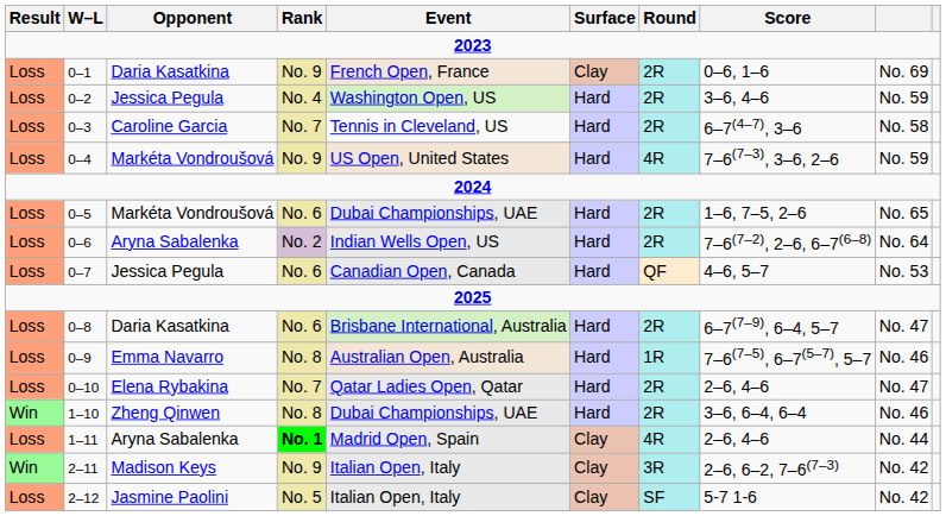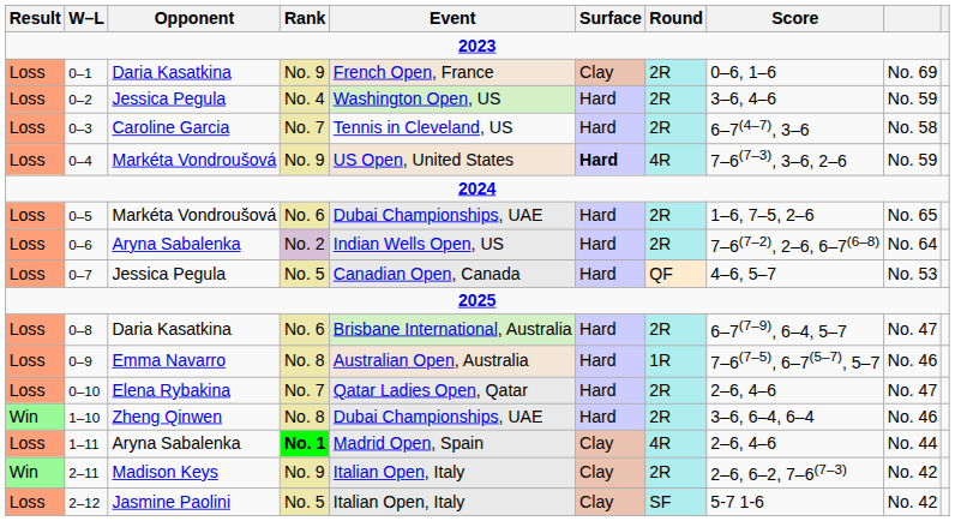 <table class="wikitable sortable">
 <tr>
 <th>Result</th>
 <th class=unsortable>W–L</th>
 <th>Opponent</th>
 <th>Rank</th>
 <th>Event</th>
 <th>Surface</th>
 <th>Round</th>
 <th class=unsortable>Score</th>
 <th></th>
 <th></th>
 </tr>
 <tr>
 <td colspan="10" style="text-align:center"><strong><a href='#'>2023</a></strong></td>
 </tr>
 <tr>
 <td bgcolor="ffa07a">Loss</td>
 <td><small>0–1</small></td>
 <td> <a href='#'>Daria Kasatkina</a></td>
 <td bgcolor="eee8aa">No. 9</td>
 <td bgcolor="f3e6d7"><a href='#'>French Open</a>, France</td>
 <td bgcolor="#ebc2af">Clay</td>
 <td bgcolor="afeeee">2R</td>
 <td>0–6, 1–6</td>
 <td>No. 69</td>
 <td></td>
 </tr>
 <tr>
 <td bgcolor="ffa07a">Loss</td>
 <td><small>0–2</small></td>
 <td> <a href='#'>Jessica Pegula</a></td>
 <td bgcolor="eee8aa">No. 4</td>
 <td bgcolor="d4f1c5"><a href='#'>Washington Open</a>, US</td>
 <td bgcolor="#ccf">Hard</td>
 <td bgcolor="afeeee">2R</td>
 <td>3–6, 4–6</td>
 <td>No. 59</td>
 <td></td>
 </tr>
 <tr>
 <td bgcolor="ffa07a">Loss</td>
 <td><small>0–3</small></td>
 <td> <a href='#'>Caroline Garcia</a></td>
 <td bgcolor="eee8aa">No. 7</td>
 <td><a href='#'>Tennis in Cleveland</a>, US</td>
 <td bgcolor="#ccf">Hard</td>
 <td bgcolor="afeeee">2R</td>
 <td>6–7<sup>(4–7)</sup>, 3–6</td>
 <td>No. 58</td>
 <td></td>
 </tr>
 <tr>
 <td bgcolor="ffa07a">Loss</td>
 <td><small>0–4</small></td>
 <td> <a href='#'>Markéta Vondroušová</a></td>
 <td bgcolor="eee8aa">No. 9</td>
 <td bgcolor="f3e6d7"><a href='#'>US Open</a>, United States</td>
-<td bgcolor="#ccf">Hard</td>
+<td bgcolor="#ccf"><strong>Hard</strong></td>
 <td bgcolor="afeeee">4R</td>
 <td>7–6<sup>(7–3)</sup>, 3–6, 2–6</td>
 <td>No. 59</td>
 <td></td>
 </tr>
 <tr>
 <td colspan="10" style="text-align:center"><strong><a href='#'>2024</a></strong></td>
 </tr>
 <tr>
 <td bgcolor="ffa07a">Loss</td>
 <td><small>0–5</small></td>
 <td> Markéta Vondroušová</td>
 <td bgcolor="eee8aa">No. 6</td>
 <td bgcolor="e9e9e9"><a href='#'>Dubai Championships</a>, UAE</td>
 <td bgcolor="#ccf">Hard</td>
 <td bgcolor="afeeee">2R</td>
 <td>1–6, 7–5, 2–6</td>
 <td>No. 65</td>
 <td></td>
 </tr>
 <tr>
 <td bgcolor="ffa07a">Loss</td>
 <td><small>0–6</small></td>
 <td> <a href='#'>Aryna Sabalenka</a></td>
 <td bgcolor="thistle">No. 2</td>
 <td bgcolor="e9e9e9"><a href='#'>Indian Wells Open</a>, US</td>
 <td bgcolor="#ccf">Hard</td>
 <td bgcolor="afeeee">2R</td>
 <td>7–6<sup>(7–2)</sup>, 2–6, 6–7<sup>(6–8)</sup></td>
 <td>No. 64</td>
 <td></td>
 </tr>
 <tr>
 <td bgcolor="ffa07a">Loss</td>
 <td><small>0–7</small></td>
 <td> Jessica Pegula</td>
-<td bgcolor="eee8aa">No. 6</td>
+<td bgcolor="eee8aa">No. 5</td>
 <td bgcolor="e9e9e9"><a href='#'>Canadian Open</a>, Canada</td>
 <td bgcolor="#ccf">Hard</td>
 <td bgcolor="ffebcd">QF</td>
 <td>4–6, 5–7</td>
 <td>No. 53</td>
 <td></td>
 </tr>
 <tr>
 <td colspan="10" style="text-align:center"><strong><a href='#'>2025</a></strong></td>
 </tr>
 <tr>
 <td bgcolor="ffa07a">Loss</td>
 <td><small>0–8</small></td>
 <td> Daria Kasatkina</td>
 <td bgcolor="eee8aa">No. 6</td>
 <td bgcolor="d4f1c5"><a href='#'>Brisbane International</a>, Australia</td>
 <td bgcolor="#ccf">Hard</td>
 <td bgcolor="afeeee">2R</td>
 <td>6–7<sup>(7–9)</sup>, 6–4, 5–7</td>
 <td>No. 47</td>
 <td></td>
 </tr>
 <tr>
 <td bgcolor="ffa07a">Loss</td>
 <td><small>0–9</small></td>
 <td> <a href='#'>Emma Navarro</a></td>
 <td bgcolor="eee8aa">No. 8</td>
 <td bgcolor="f3e6d7"><a href='#'>Australian Open</a>, Australia</td>
 <td bgcolor="#ccf">Hard</td>
 <td bgcolor="afeeee">1R</td>
 <td>7–6<sup>(7–5)</sup>, 6–7<sup>(5–7)</sup>, 5–7</td>
 <td>No. 46</td>
 <td></td>
 </tr>
 <tr>
 <td bgcolor="ffa07a">Loss</td>
 <td><small>0–10</small></td>
 <td> <a href='#'>Elena Rybakina</a></td>
 <td bgcolor="eee8aa">No. 7</td>
 <td bgcolor="e9e9e9"><a href='#'>Qatar Ladies Open</a>, Qatar</td>
 <td bgcolor="#ccf">Hard</td>
 <td bgcolor="afeeee">2R</td>
 <td>2–6, 4–6</td>
 <td>No. 47</td>
 <td></td>
 </tr>
 <tr>
 <td bgcolor="98fb98">Win</td>
 <td><small>1–10</small></td>
 <td> <a href='#'>Zheng Qinwen</a></td>
 <td bgcolor="eee8aa">No. 8</td>
 <td bgcolor="e9e9e9"><a href='#'>Dubai Championships</a>, UAE</td>
 <td bgcolor="#ccf">Hard</td>
 <td bgcolor="afeeee">2R</td>
 <td>3–6, 6–4, 6–4</td>
 <td>No. 46</td>
 <td></td>
 </tr>
 <tr>
 <td bgcolor="ffa07a">Loss</td>
 <td><small>1–11</small></td>
 <td> Aryna Sabalenka</td>
 <td bgcolor="lime"><strong>No. 1</strong></td>
 <td bgcolor="e9e9e9"><a href='#'>Madrid Open</a>, Spain</td>
 <td bgcolor="#ebc2af">Clay</td>
 <td bgcolor="afeeee">4R</td>
 <td>2–6, 4–6</td>
 <td>No. 44</td>
 <td></td>
 </tr>
 <tr>
 <td bgcolor="98fb98">Win</td>
 <td><small>2–11</small></td>
 <td> <a href='#'>Madison Keys</a></td>
 <td bgcolor="eee8aa">No. 9</td>
 <td bgcolor="e9e9e9"><a href='#'>Italian Open</a>, Italy</td>
 <td bgcolor="#ebc2af">Clay</td>
-<td bgcolor="afeeee">3R</td>
+<td bgcolor="afeeee">2R</td>
 <td>2–6, 6–2, 7–6<sup>(7–3)</sup></td>
 <td>No. 42</td>
 <td></td>
 </tr>
 <tr>
 <td bgcolor="ffa07a">Loss</td>
 <td><small>2–12</small></td>
 <td> <a href='#'>Jasmine Paolini</a></td>
 <td bgcolor="eee8aa">No. 5</td>
 <td bgcolor="e9e9e9">Italian Open, Italy</td>
 <td bgcolor="#ebc2af">Clay</td>
 <td bgcolor="afeeee">SF</td>
 <td>5-7 1-6</td>
 <td>No. 42</td>
 <td></td>
 </tr>
 </table>
